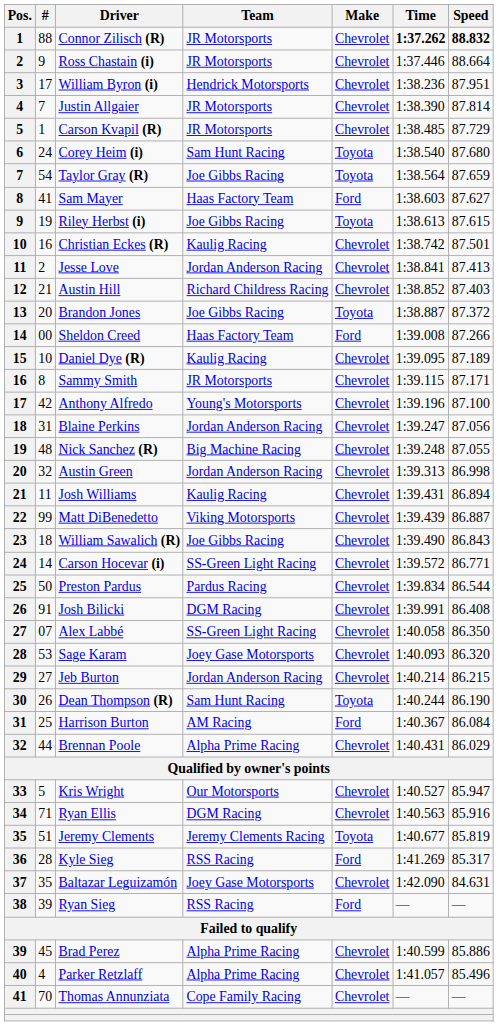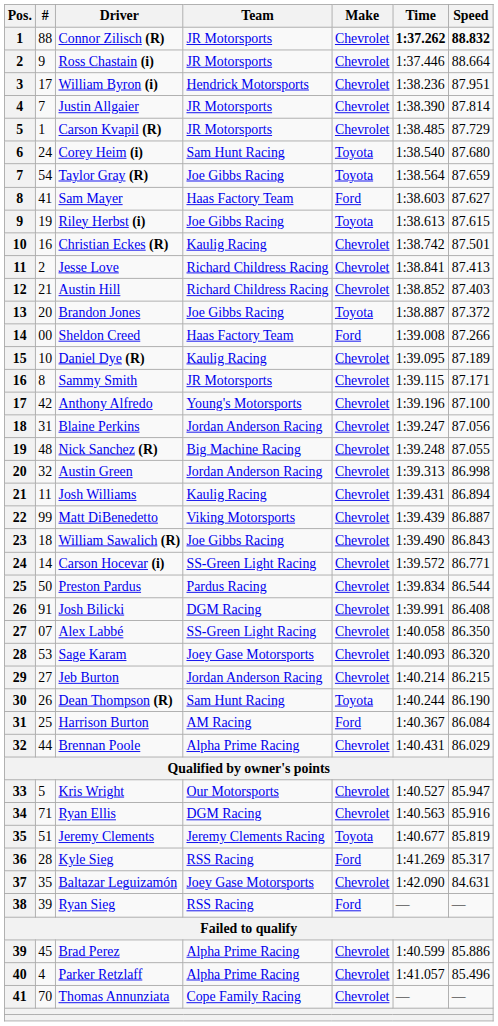 <table class="wikitable" style="font-size:95%">
 <tr>
 <th>Pos.</th>
 <th>#</th>
 <th>Driver</th>
 <th>Team</th>
 <th>Make</th>
 <th>Time</th>
 <th>Speed</th>
 </tr>
 <tr>
 <th>1</th>
 <td>88</td>
 <td><a href='#'>Connor Zilisch</a> <strong>(R)</strong></td>
 <td><a href='#'>JR Motorsports</a></td>
 <td><a href='#'>Chevrolet</a></td>
 <td><strong>1:37.262</strong></td>
 <td><strong>88.832</strong></td>
 </tr>
 <tr>
 <th>2</th>
 <td>9</td>
 <td><a href='#'>Ross Chastain</a> <strong>(i)</strong></td>
 <td><a href='#'>JR Motorsports</a></td>
 <td><a href='#'>Chevrolet</a></td>
 <td>1:37.446</td>
 <td>88.664</td>
 </tr>
 <tr>
 <th>3</th>
 <td>17</td>
 <td><a href='#'>William Byron</a> <strong>(i)</strong></td>
 <td><a href='#'>Hendrick Motorsports</a></td>
 <td><a href='#'>Chevrolet</a></td>
 <td>1:38.236</td>
 <td>87.951</td>
 </tr>
 <tr>
 <th>4</th>
 <td>7</td>
 <td><a href='#'>Justin Allgaier</a></td>
 <td><a href='#'>JR Motorsports</a></td>
 <td><a href='#'>Chevrolet</a></td>
 <td>1:38.390</td>
 <td>87.814</td>
 </tr>
 <tr>
 <th>5</th>
 <td>1</td>
 <td><a href='#'>Carson Kvapil</a> <strong>(R)</strong></td>
 <td><a href='#'>JR Motorsports</a></td>
 <td><a href='#'>Chevrolet</a></td>
 <td>1:38.485</td>
 <td>87.729</td>
 </tr>
 <tr>
 <th>6</th>
 <td>24</td>
 <td><a href='#'>Corey Heim</a> <strong>(i)</strong></td>
 <td nowrap=""><a href='#'>Sam Hunt Racing</a></td>
 <td><a href='#'>Toyota</a></td>
 <td>1:38.540</td>
 <td>87.680</td>
 </tr>
 <tr>
 <th>7</th>
 <td>54</td>
 <td><a href='#'>Taylor Gray</a> <strong>(R)</strong></td>
 <td><a href='#'>Joe Gibbs Racing</a></td>
 <td><a href='#'>Toyota</a></td>
 <td>1:38.564</td>
 <td>87.659</td>
 </tr>
 <tr>
 <th>8</th>
 <td>41</td>
 <td><a href='#'>Sam Mayer</a></td>
 <td><a href='#'>Haas Factory Team</a></td>
 <td><a href='#'>Ford</a></td>
 <td>1:38.603</td>
 <td>87.627</td>
 </tr>
 <tr>
 <th>9</th>
 <td>19</td>
 <td><a href='#'>Riley Herbst</a> <strong>(i)</strong></td>
 <td><a href='#'>Joe Gibbs Racing</a></td>
 <td><a href='#'>Toyota</a></td>
 <td>1:38.613</td>
 <td>87.615</td>
 </tr>
 <tr>
 <th>10</th>
 <td>16</td>
 <td><a href='#'>Christian Eckes</a> <strong>(R)</strong></td>
 <td><a href='#'>Kaulig Racing</a></td>
 <td><a href='#'>Chevrolet</a></td>
 <td>1:38.742</td>
 <td>87.501</td>
 </tr>
 <tr>
 <th>11</th>
 <td>2</td>
 <td><a href='#'>Jesse Love</a></td>
-<td><a href='#'>Jordan Anderson Racing</a></td>
+<td><a href='#'>Richard Childress Racing</a></td>
 <td><a href='#'>Chevrolet</a></td>
 <td>1:38.841</td>
 <td>87.413</td>
 </tr>
 <tr>
 <th>12</th>
 <td>21</td>
 <td><a href='#'>Austin Hill</a></td>
 <td><a href='#'>Richard Childress Racing</a></td>
 <td><a href='#'>Chevrolet</a></td>
 <td>1:38.852</td>
 <td>87.403</td>
 </tr>
 <tr>
 <th>13</th>
 <td>20</td>
 <td><a href='#'>Brandon Jones</a></td>
 <td><a href='#'>Joe Gibbs Racing</a></td>
 <td><a href='#'>Toyota</a></td>
 <td>1:38.887</td>
 <td>87.372</td>
 </tr>
 <tr>
 <th>14</th>
 <td>00</td>
 <td><a href='#'>Sheldon Creed</a></td>
 <td><a href='#'>Haas Factory Team</a></td>
 <td><a href='#'>Ford</a></td>
 <td>1:39.008</td>
 <td>87.266</td>
 </tr>
 <tr>
 <th>15</th>
 <td>10</td>
 <td><a href='#'>Daniel Dye</a> <strong>(R)</strong></td>
 <td><a href='#'>Kaulig Racing</a></td>
 <td><a href='#'>Chevrolet</a></td>
 <td>1:39.095</td>
 <td>87.189</td>
 </tr>
 <tr>
 <th>16</th>
 <td>8</td>
 <td><a href='#'>Sammy Smith</a></td>
 <td><a href='#'>JR Motorsports</a></td>
 <td><a href='#'>Chevrolet</a></td>
 <td>1:39.115</td>
 <td>87.171</td>
 </tr>
 <tr>
 <th>17</th>
 <td>42</td>
 <td nowrap=""><a href='#'>Anthony Alfredo</a></td>
 <td><a href='#'>Young's Motorsports</a></td>
 <td><a href='#'>Chevrolet</a></td>
 <td>1:39.196</td>
 <td>87.100</td>
 </tr>
 <tr>
 <th>18</th>
 <td>31</td>
 <td><a href='#'>Blaine Perkins</a></td>
 <td><a href='#'>Jordan Anderson Racing</a></td>
 <td><a href='#'>Chevrolet</a></td>
 <td>1:39.247</td>
 <td>87.056</td>
 </tr>
 <tr>
 <th>19</th>
 <td>48</td>
 <td><a href='#'>Nick Sanchez</a> <strong>(R)</strong></td>
 <td><a href='#'>Big Machine Racing</a></td>
 <td><a href='#'>Chevrolet</a></td>
 <td>1:39.248</td>
 <td>87.055</td>
 </tr>
 <tr>
 <th>20</th>
 <td>32</td>
 <td><a href='#'>Austin Green</a></td>
 <td><a href='#'>Jordan Anderson Racing</a></td>
 <td><a href='#'>Chevrolet</a></td>
 <td>1:39.313</td>
 <td>86.998</td>
 </tr>
 <tr>
 <th>21</th>
 <td>11</td>
 <td><a href='#'>Josh Williams</a></td>
 <td><a href='#'>Kaulig Racing</a></td>
 <td><a href='#'>Chevrolet</a></td>
 <td>1:39.431</td>
 <td>86.894</td>
 </tr>
 <tr>
 <th>22</th>
 <td>99</td>
 <td><a href='#'>Matt DiBenedetto</a></td>
 <td nowrap=""><a href='#'>Viking Motorsports</a></td>
 <td><a href='#'>Chevrolet</a></td>
 <td>1:39.439</td>
 <td>86.887</td>
 </tr>
 <tr>
 <th>23</th>
 <td>18</td>
 <td><a href='#'>William Sawalich</a> <strong>(R)</strong></td>
 <td><a href='#'>Joe Gibbs Racing</a></td>
 <td><a href='#'>Chevrolet</a></td>
 <td>1:39.490</td>
 <td>86.843</td>
 </tr>
 <tr>
 <th>24</th>
 <td>14</td>
 <td><a href='#'>Carson Hocevar</a> <strong>(i)</strong></td>
 <td><a href='#'>SS-Green Light Racing</a></td>
 <td><a href='#'>Chevrolet</a></td>
 <td>1:39.572</td>
 <td>86.771</td>
 </tr>
 <tr>
 <th>25</th>
 <td>50</td>
 <td><a href='#'>Preston Pardus</a></td>
 <td><a href='#'>Pardus Racing</a></td>
 <td><a href='#'>Chevrolet</a></td>
 <td>1:39.834</td>
 <td>86.544</td>
 </tr>
 <tr>
 <th>26</th>
 <td>91</td>
 <td><a href='#'>Josh Bilicki</a></td>
 <td><a href='#'>DGM Racing</a></td>
 <td><a href='#'>Chevrolet</a></td>
 <td>1:39.991</td>
 <td>86.408</td>
 </tr>
 <tr>
 <th>27</th>
 <td>07</td>
 <td><a href='#'>Alex Labbé</a></td>
 <td><a href='#'>SS-Green Light Racing</a></td>
 <td><a href='#'>Chevrolet</a></td>
 <td>1:40.058</td>
 <td>86.350</td>
 </tr>
 <tr>
 <th>28</th>
 <td>53</td>
 <td><a href='#'>Sage Karam</a></td>
 <td><a href='#'>Joey Gase Motorsports</a></td>
 <td><a href='#'>Chevrolet</a></td>
 <td>1:40.093</td>
 <td>86.320</td>
 </tr>
 <tr>
 <th>29</th>
 <td>27</td>
 <td><a href='#'>Jeb Burton</a></td>
 <td><a href='#'>Jordan Anderson Racing</a></td>
 <td><a href='#'>Chevrolet</a></td>
 <td>1:40.214</td>
 <td>86.215</td>
 </tr>
 <tr>
 <th>30</th>
 <td>26</td>
 <td><a href='#'>Dean Thompson</a> <strong>(R)</strong></td>
 <td><a href='#'>Sam Hunt Racing</a></td>
 <td><a href='#'>Toyota</a></td>
 <td>1:40.244</td>
 <td>86.190</td>
 </tr>
 <tr>
 <th>31</th>
 <td>25</td>
 <td><a href='#'>Harrison Burton</a></td>
 <td><a href='#'>AM Racing</a></td>
 <td><a href='#'>Ford</a></td>
 <td>1:40.367</td>
 <td>86.084</td>
 </tr>
 <tr>
 <th>32</th>
 <td>44</td>
 <td><a href='#'>Brennan Poole</a></td>
 <td><a href='#'>Alpha Prime Racing</a></td>
 <td><a href='#'>Chevrolet</a></td>
 <td>1:40.431</td>
 <td>86.029</td>
 </tr>
 <tr>
 <th colspan="8">Qualified by owner's points</th>
 </tr>
 <tr>
 <th>33</th>
 <td>5</td>
 <td><a href='#'>Kris Wright</a></td>
 <td><a href='#'>Our Motorsports</a></td>
 <td><a href='#'>Chevrolet</a></td>
 <td>1:40.527</td>
 <td>85.947</td>
 </tr>
 <tr>
 <th>34</th>
 <td>71</td>
 <td><a href='#'>Ryan Ellis</a></td>
 <td><a href='#'>DGM Racing</a></td>
 <td><a href='#'>Chevrolet</a></td>
 <td>1:40.563</td>
 <td>85.916</td>
 </tr>
 <tr>
 <th>35</th>
 <td>51</td>
 <td><a href='#'>Jeremy Clements</a></td>
 <td><a href='#'>Jeremy Clements Racing</a></td>
 <td><a href='#'>Toyota</a></td>
 <td>1:40.677</td>
 <td>85.819</td>
 </tr>
 <tr>
 <th>36</th>
 <td>28</td>
 <td><a href='#'>Kyle Sieg</a></td>
 <td><a href='#'>RSS Racing</a></td>
 <td><a href='#'>Ford</a></td>
 <td>1:41.269</td>
 <td>85.317</td>
 </tr>
 <tr>
 <th>37</th>
 <td>35</td>
 <td><a href='#'>Baltazar Leguizamón</a></td>
 <td><a href='#'>Joey Gase Motorsports</a></td>
 <td><a href='#'>Chevrolet</a></td>
 <td>1:42.090</td>
 <td>84.631</td>
 </tr>
 <tr>
 <th>38</th>
 <td>39</td>
 <td><a href='#'>Ryan Sieg</a></td>
 <td><a href='#'>RSS Racing</a></td>
 <td><a href='#'>Ford</a></td>
 <td>—</td>
 <td>—</td>
 </tr>
 <tr>
 <th colspan="7">Failed to qualify</th>
 </tr>
 <tr>
 <th>39</th>
 <td>45</td>
 <td><a href='#'>Brad Perez</a></td>
 <td><a href='#'>Alpha Prime Racing</a></td>
 <td><a href='#'>Chevrolet</a></td>
 <td>1:40.599</td>
 <td>85.886</td>
 </tr>
 <tr>
 <th>40</th>
 <td>4</td>
 <td><a href='#'>Parker Retzlaff</a></td>
 <td><a href='#'>Alpha Prime Racing</a></td>
 <td><a href='#'>Chevrolet</a></td>
 <td>1:41.057</td>
 <td>85.496</td>
 </tr>
 <tr>
 <th>41</th>
 <td>70</td>
 <td><a href='#'>Thomas Annunziata</a></td>
 <td><a href='#'>Cope Family Racing</a></td>
 <td><a href='#'>Chevrolet</a></td>
 <td>—</td>
 <td>—</td>
 </tr>
 <tr>
 <th colspan="7"></th>
 </tr>
 <tr>
 <th colspan="7"></th>
 </tr>
 </table>
